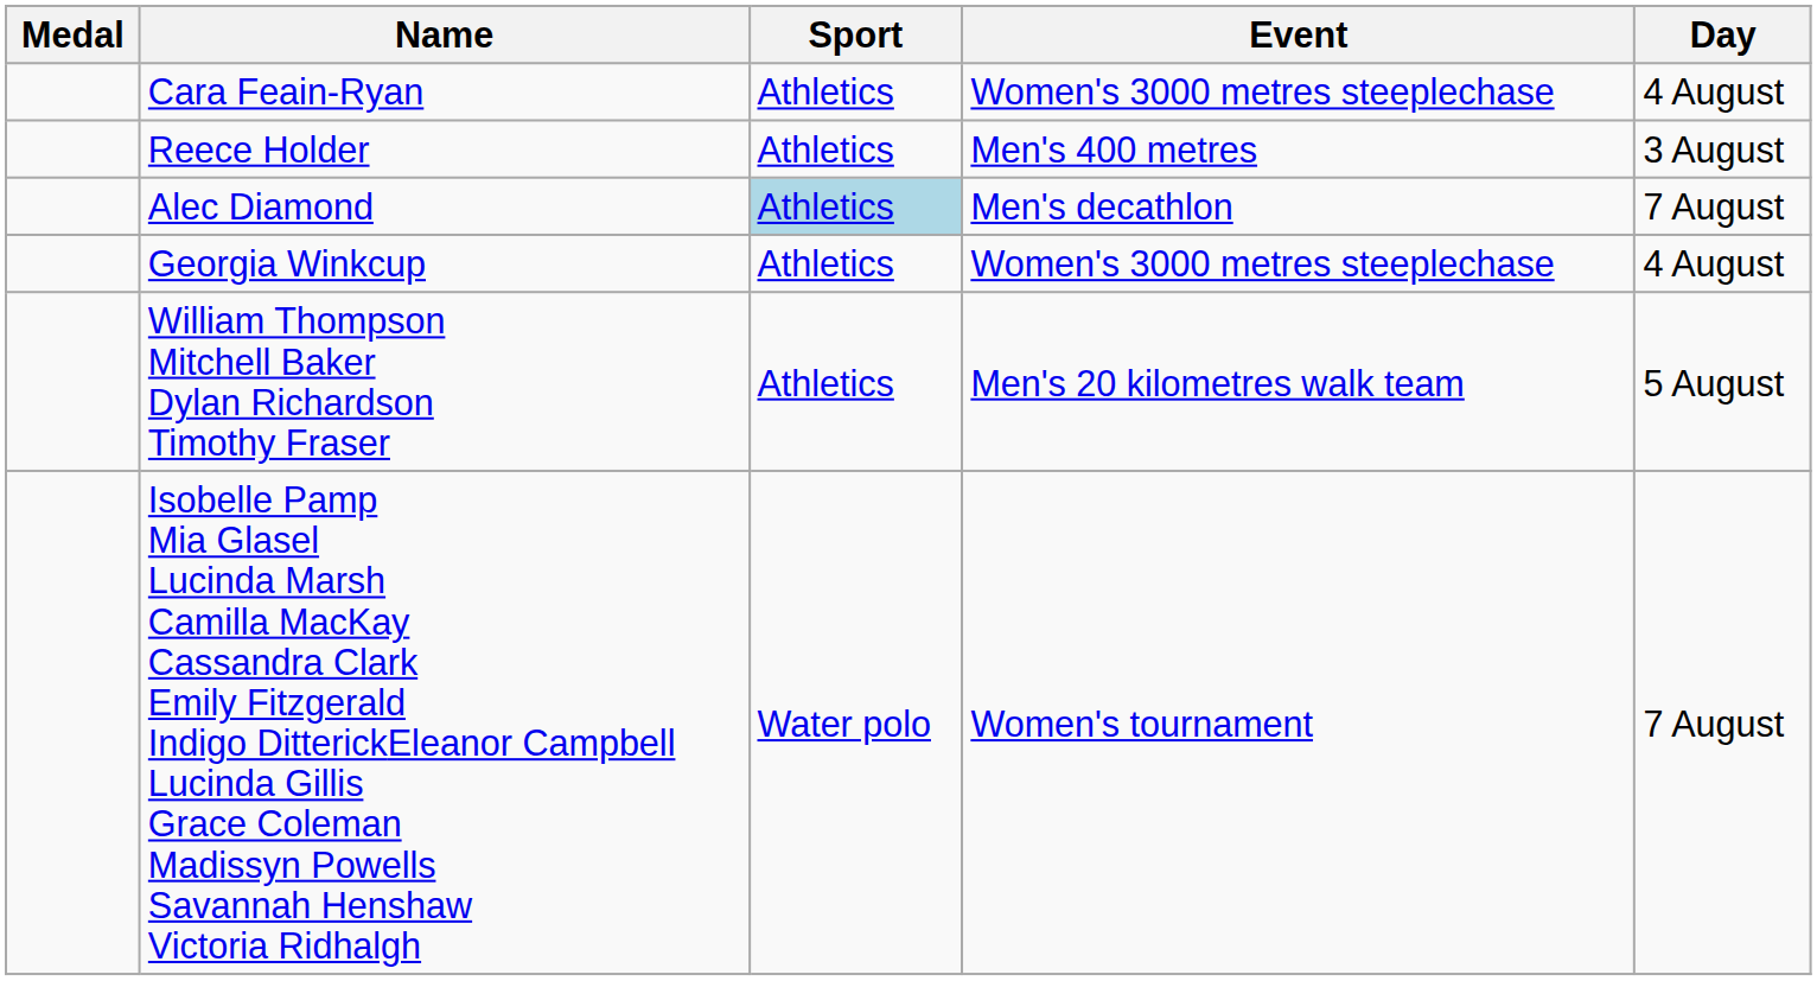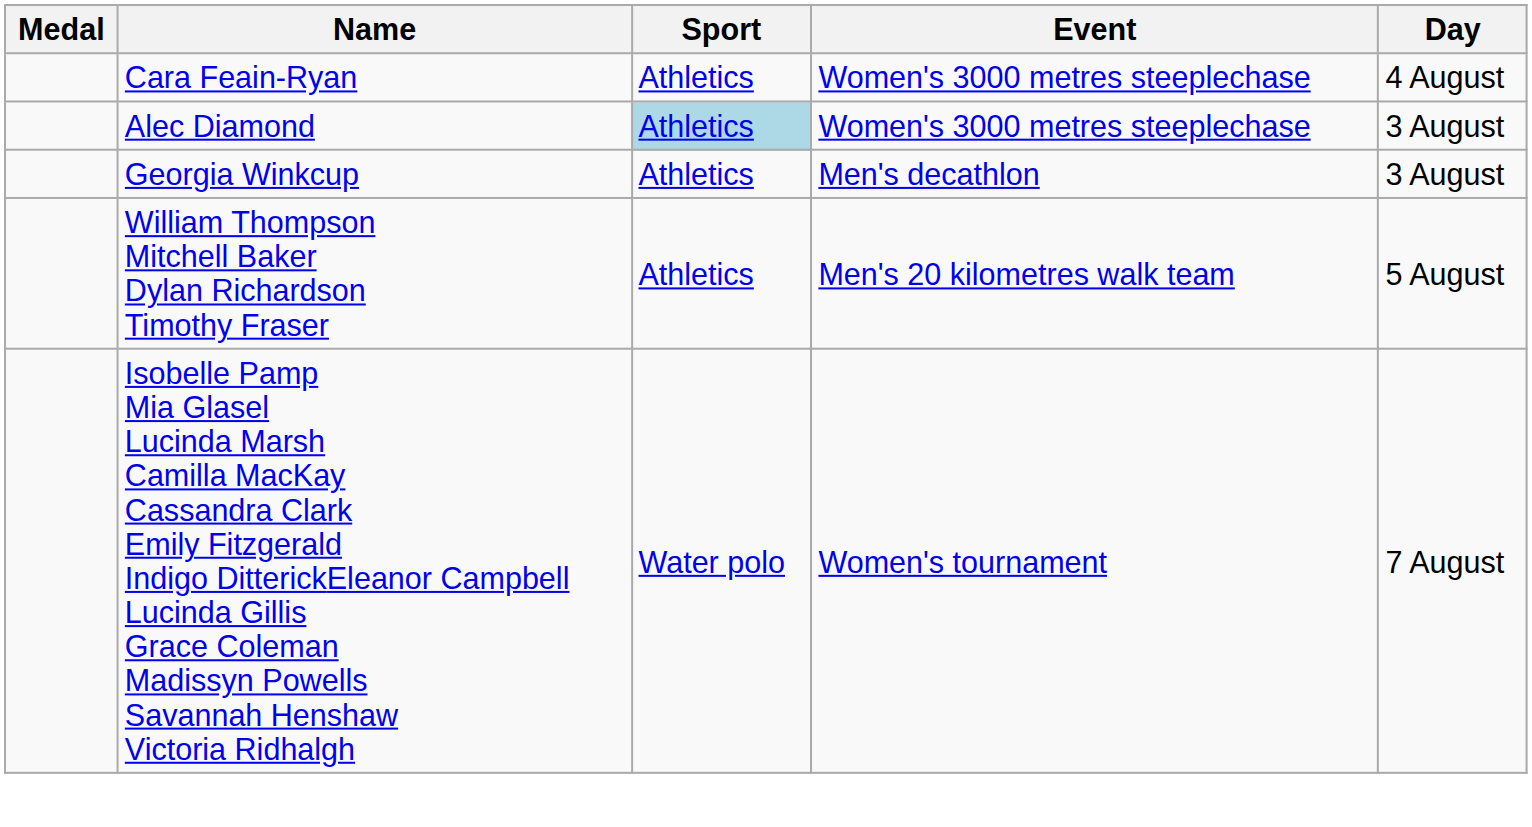 <table class="wikitable sortable" style="font-size: 95%; width:60%">
 <tr>
 <th>Medal</th>
 <th>Name</th>
 <th>Sport</th>
 <th>Event</th>
 <th>Day</th>
 </tr>
 <tr>
 <td></td>
 <td><a href='#'>Cara Feain-Ryan</a></td>
 <td><a href='#'>Athletics</a></td>
 <td><a href='#'>Women's 3000 metres steeplechase</a></td>
 <td>4 August</td>
 </tr>
 <tr>
 <td></td>
-<td><a href='#'>Reece Holder</a></td>
-<td><a href='#'>Athletics</a></td>
-<td><a href='#'>Men's 400 metres</a></td>
-<td>3 August</td>
-</tr>
-<tr>
-<td></td>
 <td><a href='#'>Alec Diamond</a></td>
 <td style="background: lightblue;"><a href='#'>Athletics</a></td>
-<td><a href='#'>Men's decathlon</a></td>
-<td>7 August</td>
+<td><a href='#'>Women's 3000 metres steeplechase</a></td>
+<td>3 August</td>
 </tr>
 <tr>
 <td></td>
 <td><a href='#'>Georgia Winkcup</a></td>
 <td><a href='#'>Athletics</a></td>
-<td><a href='#'>Women's 3000 metres steeplechase</a></td>
-<td>4 August</td>
+<td><a href='#'>Men's decathlon</a></td>
+<td>3 August</td>
 </tr>
 <tr>
 <td></td>
 <td><a href='#'>William Thompson</a><br><a href='#'>Mitchell Baker</a><br><a href='#'>Dylan Richardson</a><br><a href='#'>Timothy Fraser</a></td>
 <td><a href='#'>Athletics</a></td>
 <td><a href='#'>Men's 20 kilometres walk team</a></td>
 <td>5 August</td>
 </tr>
 <tr>
 <td></td>
 <td><a href='#'>Isobelle Pamp</a><br><a href='#'>Mia Glasel</a><br><a href='#'>Lucinda Marsh</a><br><a href='#'>Camilla MacKay</a><br><a href='#'>Cassandra Clark</a><br><a href='#'>Emily Fitzgerald</a><br><a href='#'>Indigo Ditterick</a><a href='#'>Eleanor Campbell</a><br><a href='#'>Lucinda Gillis</a><br><a href='#'>Grace Coleman</a><br><a href='#'>Madissyn Powells</a><br><a href='#'>Savannah Henshaw</a><br><a href='#'>Victoria Ridhalgh</a></td>
 <td><a href='#'>Water polo</a></td>
 <td><a href='#'>Women's tournament</a></td>
 <td>7 August</td>
 </tr>
 </table>
